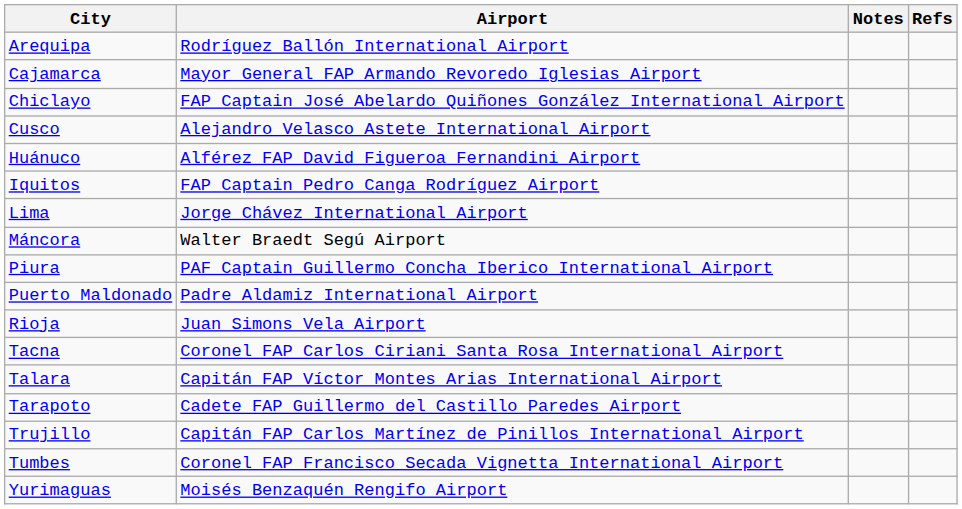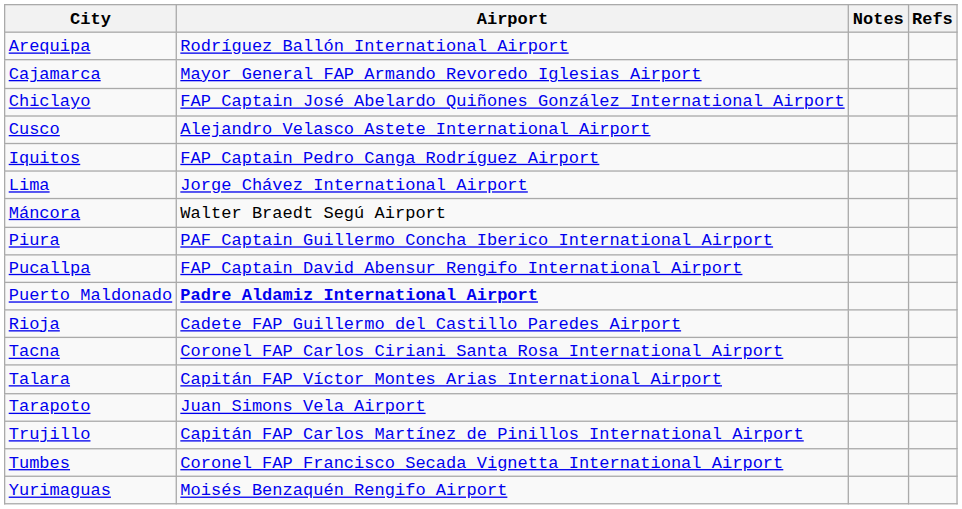 <table class="sortable wikitable">
 <tr>
 <th>City</th>
 <th>Airport</th>
 <th>Notes</th>
 <th class="unsortable">Refs</th>
 </tr>
 <tr>
 <td><a href='#'>Arequipa</a></td>
 <td><a href='#'>Rodríguez Ballón International Airport</a></td>
 <td></td>
 <td></td>
 </tr>
 <tr>
 <td><a href='#'>Cajamarca</a></td>
 <td><a href='#'>Mayor General FAP Armando Revoredo Iglesias Airport</a></td>
 <td></td>
 <td></td>
 </tr>
 <tr>
 <td><a href='#'>Chiclayo</a></td>
 <td><a href='#'>FAP Captain José Abelardo Quiñones González International Airport</a></td>
 <td></td>
 <td></td>
 </tr>
 <tr>
 <td><a href='#'>Cusco</a></td>
 <td><a href='#'>Alejandro Velasco Astete International Airport</a></td>
 <td></td>
 <td></td>
 </tr>
 <tr>
-<td><a href='#'>Huánuco</a></td>
-<td><a href='#'>Alférez FAP David Figueroa Fernandini Airport</a></td>
-<td></td>
-<td></td>
-</tr>
-<tr>
 <td><a href='#'>Iquitos</a></td>
 <td><a href='#'>FAP Captain Pedro Canga Rodríguez Airport</a></td>
 <td></td>
 <td></td>
 </tr>
 <tr>
 <td><a href='#'>Lima</a></td>
 <td><a href='#'>Jorge Chávez International Airport</a></td>
 <td></td>
 <td></td>
 </tr>
 <tr>
 <td><a href='#'>Máncora</a></td>
 <td>Walter Braedt Segú Airport</td>
 <td></td>
 <td></td>
 </tr>
 <tr>
 <td><a href='#'>Piura</a></td>
 <td><a href='#'>PAF Captain Guillermo Concha Iberico International Airport</a></td>
 <td></td>
 <td></td>
 </tr>
 <tr>
+<td><a href='#'>Pucallpa</a></td>
+<td><a href='#'>FAP Captain David Abensur Rengifo International Airport</a></td>
+<td></td>
+<td></td>
+</tr>
+<tr>
 <td><a href='#'>Puerto Maldonado</a></td>
-<td><a href='#'>Padre Aldamiz International Airport</a></td>
+<td><strong><a href='#'>Padre Aldamiz International Airport</a></strong></td>
 <td></td>
 <td></td>
 </tr>
 <tr>
 <td><a href='#'>Rioja</a></td>
-<td><a href='#'>Juan Simons Vela Airport</a></td>
+<td><a href='#'>Cadete FAP Guillermo del Castillo Paredes Airport</a></td>
 <td></td>
 <td></td>
 </tr>
 <tr>
 <td><a href='#'>Tacna</a></td>
 <td><a href='#'>Coronel FAP Carlos Ciriani Santa Rosa International Airport</a></td>
 <td></td>
 <td></td>
 </tr>
 <tr>
 <td><a href='#'>Talara</a></td>
 <td><a href='#'>Capitán FAP Víctor Montes Arias International Airport</a></td>
 <td></td>
 <td></td>
 </tr>
 <tr>
 <td><a href='#'>Tarapoto</a></td>
-<td><a href='#'>Cadete FAP Guillermo del Castillo Paredes Airport</a></td>
+<td><a href='#'>Juan Simons Vela Airport</a></td>
 <td></td>
 <td></td>
 </tr>
 <tr>
 <td><a href='#'>Trujillo</a></td>
 <td><a href='#'>Capitán FAP Carlos Martínez de Pinillos International Airport</a></td>
 <td></td>
 <td></td>
 </tr>
 <tr>
 <td><a href='#'>Tumbes</a></td>
 <td><a href='#'>Coronel FAP Francisco Secada Vignetta International Airport</a></td>
 <td></td>
 <td></td>
 </tr>
 <tr>
 <td><a href='#'>Yurimaguas</a></td>
 <td><a href='#'>Moisés Benzaquén Rengifo Airport</a></td>
 <td></td>
 <td></td>
 </tr>
 </table>
